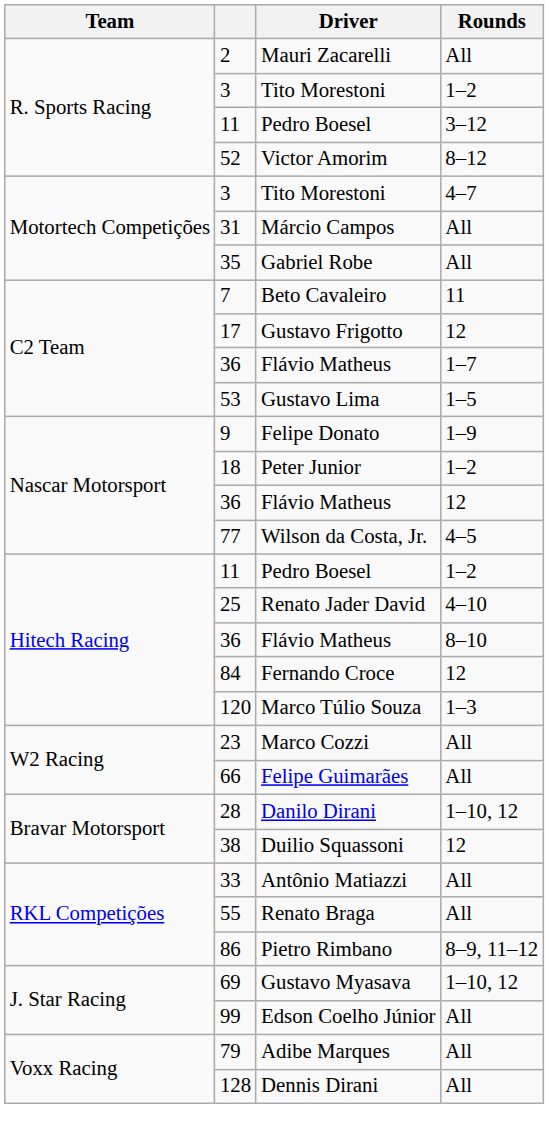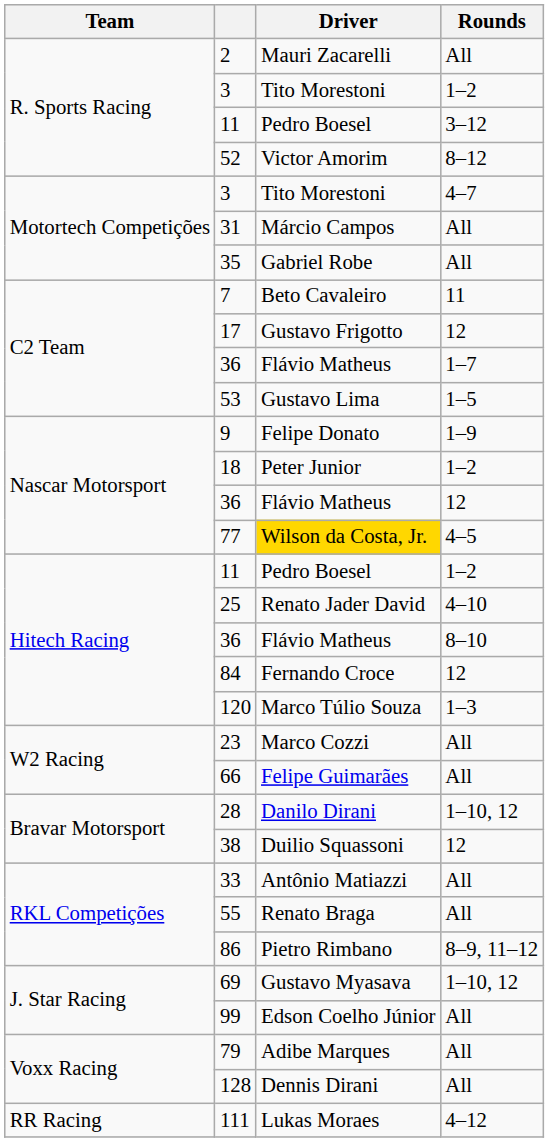 <table class="wikitable" style="font-size: 85%;">
 <tr>
 <th>Team</th>
 <th></th>
 <th>Driver</th>
 <th>Rounds</th>
 </tr>
 <tr>
 <td rowspan=4>R. Sports Racing</td>
 <td>2</td>
 <td>Mauri Zacarelli</td>
 <td>All</td>
 </tr>
 <tr>
 <td>3</td>
 <td>Tito Morestoni</td>
 <td>1–2</td>
 </tr>
 <tr>
 <td>11</td>
 <td>Pedro Boesel</td>
 <td>3–12</td>
 </tr>
 <tr>
 <td>52</td>
 <td>Victor Amorim</td>
 <td>8–12</td>
 </tr>
 <tr>
 <td rowspan=3>Motortech Competições</td>
 <td>3</td>
 <td>Tito Morestoni</td>
 <td>4–7</td>
 </tr>
 <tr>
 <td>31</td>
 <td>Márcio Campos</td>
 <td>All</td>
 </tr>
 <tr>
 <td>35</td>
 <td>Gabriel Robe</td>
 <td>All</td>
 </tr>
 <tr>
 <td rowspan=4>C2 Team</td>
 <td>7</td>
 <td>Beto Cavaleiro</td>
 <td>11</td>
 </tr>
 <tr>
 <td>17</td>
 <td>Gustavo Frigotto</td>
 <td>12</td>
 </tr>
 <tr>
 <td>36</td>
 <td>Flávio Matheus</td>
 <td>1–7</td>
 </tr>
 <tr>
 <td>53</td>
 <td>Gustavo Lima</td>
 <td>1–5</td>
 </tr>
 <tr>
 <td rowspan=4>Nascar Motorsport</td>
 <td>9</td>
 <td>Felipe Donato</td>
 <td>1–9</td>
 </tr>
 <tr>
 <td>18</td>
 <td>Peter Junior</td>
 <td>1–2</td>
 </tr>
 <tr>
 <td>36</td>
 <td>Flávio Matheus</td>
 <td>12</td>
 </tr>
 <tr>
 <td>77</td>
-<td>Wilson da Costa, Jr.</td>
+<td style="background: gold;">Wilson da Costa, Jr.</td>
 <td>4–5</td>
 </tr>
 <tr>
 <td rowspan=5><a href='#'>Hitech Racing</a></td>
 <td>11</td>
 <td>Pedro Boesel</td>
 <td>1–2</td>
 </tr>
 <tr>
 <td>25</td>
 <td>Renato Jader David</td>
 <td>4–10</td>
 </tr>
 <tr>
 <td>36</td>
 <td>Flávio Matheus</td>
 <td>8–10</td>
 </tr>
 <tr>
 <td>84</td>
 <td>Fernando Croce</td>
 <td>12</td>
 </tr>
 <tr>
 <td>120</td>
 <td>Marco Túlio Souza</td>
 <td>1–3</td>
 </tr>
 <tr>
 <td rowspan=2>W2 Racing</td>
 <td>23</td>
 <td>Marco Cozzi</td>
 <td>All</td>
 </tr>
 <tr>
 <td>66</td>
 <td><a href='#'>Felipe Guimarães</a></td>
 <td>All</td>
 </tr>
 <tr>
 <td rowspan=2>Bravar Motorsport</td>
 <td>28</td>
 <td><a href='#'>Danilo Dirani</a></td>
 <td>1–10, 12</td>
 </tr>
 <tr>
 <td>38</td>
 <td>Duilio Squassoni</td>
 <td>12</td>
 </tr>
 <tr>
 <td rowspan=3><a href='#'>RKL Competições</a></td>
 <td>33</td>
 <td>Antônio Matiazzi</td>
 <td>All</td>
 </tr>
 <tr>
 <td>55</td>
 <td>Renato Braga</td>
 <td>All</td>
 </tr>
 <tr>
 <td>86</td>
 <td>Pietro Rimbano</td>
 <td>8–9, 11–12</td>
 </tr>
 <tr>
 <td rowspan=2>J. Star Racing</td>
 <td>69</td>
 <td>Gustavo Myasava</td>
 <td>1–10, 12</td>
 </tr>
 <tr>
 <td>99</td>
 <td>Edson Coelho Júnior</td>
 <td>All</td>
 </tr>
 <tr>
 <td rowspan=2>Voxx Racing</td>
 <td>79</td>
 <td>Adibe Marques</td>
 <td>All</td>
 </tr>
 <tr>
 <td>128</td>
 <td>Dennis Dirani</td>
 <td>All</td>
 </tr>
+<tr>
+<td>RR Racing</td>
+<td>111</td>
+<td>Lukas Moraes</td>
+<td>4–12</td>
+</tr>
 </table>
